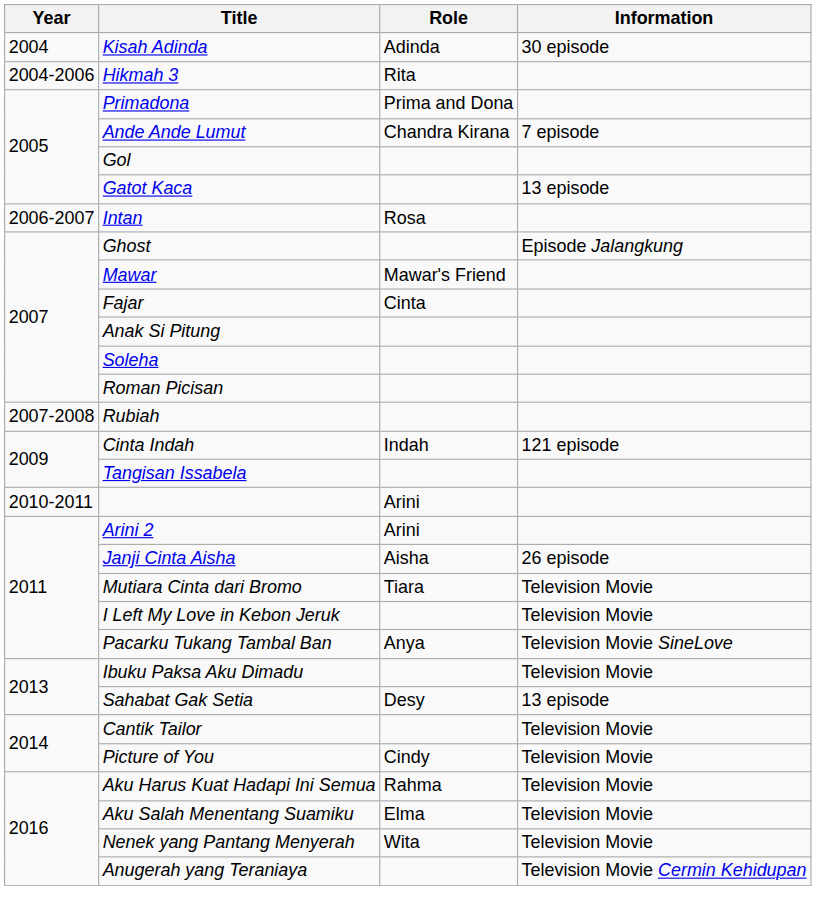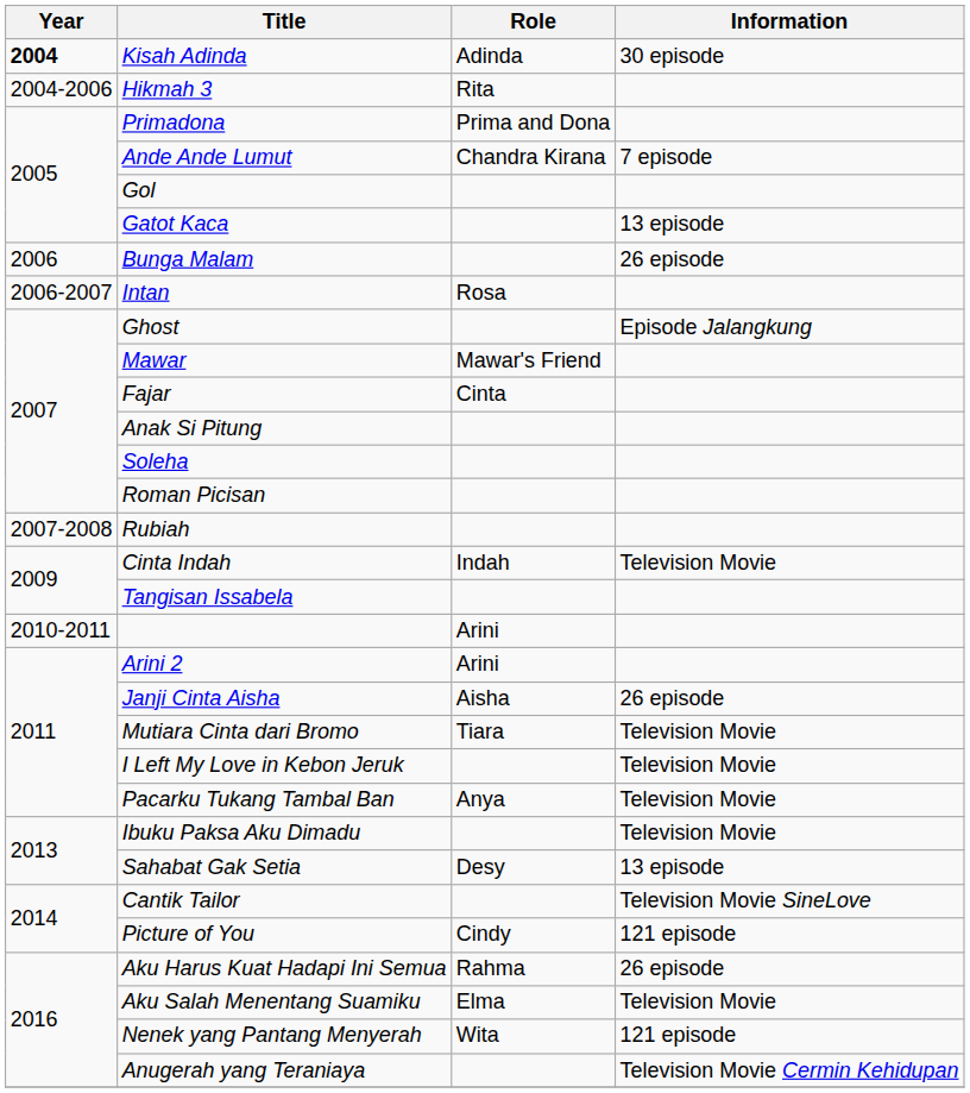 <table class="wikitable sortable">
 <tr>
 <th>Year</th>
 <th>Title</th>
 <th>Role</th>
 <th>Information</th>
 </tr>
 <tr>
-<td>2004</td>
+<td><strong>2004</strong></td>
 <td><em><a href='#'>Kisah Adinda</a></em></td>
 <td>Adinda</td>
 <td>30 episode</td>
 </tr>
 <tr>
 <td>2004-2006</td>
 <td><em><a href='#'>Hikmah 3</a></em></td>
 <td>Rita</td>
 <td></td>
 </tr>
 <tr>
 <td rowspan=4>2005</td>
 <td><em><a href='#'>Primadona</a></em></td>
 <td>Prima and Dona</td>
 <td></td>
 </tr>
 <tr>
 <td><em><a href='#'>Ande Ande Lumut</a></em></td>
 <td>Chandra Kirana</td>
 <td>7 episode</td>
 </tr>
 <tr>
 <td><em>Gol</em></td>
 <td></td>
 <td></td>
 </tr>
 <tr>
 <td><em><a href='#'>Gatot Kaca</a></em></td>
 <td></td>
 <td>13 episode</td>
+</tr>
+<tr>
+<td>2006</td>
+<td><em><a href='#'>Bunga Malam</a></em></td>
+<td></td>
+<td>26 episode</td>
 </tr>
 <tr>
 <td>2006-2007</td>
 <td><em><a href='#'>Intan</a></em></td>
 <td>Rosa</td>
 <td></td>
 </tr>
 <tr>
 <td rowspan=6>2007</td>
 <td><em>Ghost</em></td>
 <td></td>
 <td>Episode <em>Jalangkung</em></td>
 </tr>
 <tr>
 <td><em><a href='#'>Mawar</a></em></td>
 <td>Mawar's Friend</td>
 <td></td>
 </tr>
 <tr>
 <td><em>Fajar</em></td>
 <td>Cinta</td>
 <td></td>
 </tr>
 <tr>
 <td><em>Anak Si Pitung</em></td>
 <td></td>
 <td></td>
 </tr>
 <tr>
 <td><em><a href='#'>Soleha</a></em></td>
 <td></td>
 <td></td>
 </tr>
 <tr>
 <td><em>Roman Picisan</em></td>
 <td></td>
 <td></td>
 </tr>
 <tr>
 <td>2007-2008</td>
 <td><em>Rubiah</em></td>
 <td></td>
 <td></td>
 </tr>
 <tr>
 <td rowspan=2>2009</td>
 <td><em>Cinta Indah</em></td>
 <td>Indah</td>
-<td>121 episode</td>
+<td>Television Movie</td>
 </tr>
 <tr>
 <td><em><a href='#'>Tangisan Issabela</a></em></td>
 <td></td>
 <td></td>
 </tr>
 <tr>
 <td>2010-2011</td>
 <td><em></em></td>
 <td>Arini</td>
 <td></td>
 </tr>
 <tr>
 <td rowspan=5>2011</td>
 <td><em><a href='#'>Arini 2</a></em></td>
 <td>Arini</td>
 <td></td>
 </tr>
 <tr>
 <td><em><a href='#'>Janji Cinta Aisha</a></em></td>
 <td>Aisha</td>
 <td>26 episode</td>
 </tr>
 <tr>
 <td><em>Mutiara Cinta dari Bromo</em></td>
 <td>Tiara</td>
 <td>Television Movie</td>
 </tr>
 <tr>
 <td><em>I Left My Love in Kebon Jeruk</em></td>
 <td></td>
 <td>Television Movie</td>
 </tr>
 <tr>
 <td><em>Pacarku Tukang Tambal Ban</em></td>
 <td>Anya</td>
-<td>Television Movie <em>SineLove</em></td>
+<td>Television Movie</td>
 </tr>
 <tr>
 <td rowspan=2>2013</td>
 <td><em>Ibuku Paksa Aku Dimadu</em></td>
 <td></td>
 <td>Television Movie</td>
 </tr>
 <tr>
 <td><em>Sahabat Gak Setia</em></td>
 <td>Desy</td>
 <td>13 episode</td>
 </tr>
 <tr>
 <td rowspan=2>2014</td>
 <td><em>Cantik Tailor</em></td>
 <td></td>
-<td>Television Movie</td>
+<td>Television Movie <em>SineLove</em></td>
 </tr>
 <tr>
 <td><em>Picture of You</em></td>
 <td>Cindy</td>
-<td>Television Movie</td>
+<td>121 episode</td>
 </tr>
 <tr>
 <td rowspan=4>2016</td>
 <td><em>Aku Harus Kuat Hadapi Ini Semua</em></td>
 <td>Rahma</td>
-<td>Television Movie</td>
+<td>26 episode</td>
 </tr>
 <tr>
 <td><em>Aku Salah Menentang Suamiku</em></td>
 <td>Elma</td>
 <td>Television Movie</td>
 </tr>
 <tr>
 <td><em>Nenek yang Pantang Menyerah</em></td>
 <td>Wita</td>
-<td>Television Movie</td>
+<td>121 episode</td>
 </tr>
 <tr>
 <td><em>Anugerah yang Teraniaya</em></td>
 <td></td>
 <td>Television Movie <em><a href='#'>Cermin Kehidupan</a></em></td>
 </tr>
 <tr>
 </tr>
 </table>
